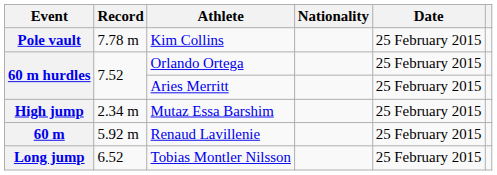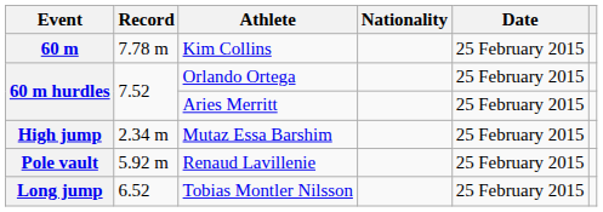 <table class="wikitable plainrowheaders sticky-header">
 <tr>
 <th scope="col">Event</th>
 <th scope="col">Record</th>
 <th scope="col">Athlete</th>
 <th scope="col">Nationality</th>
 <th scope="col">Date</th>
 <th scope="col"></th>
 </tr>
 <tr>
-<th scope="row"><a href='#'>Pole vault</a></th>
+<th scope="row"><a href='#'>60 m</a></th>
 <td>7.78 m</td>
 <td><a href='#'>Kim Collins</a></td>
 <td></td>
 <td>25 February 2015</td>
 <td></td>
 </tr>
 <tr>
 <th scope="rowgroup" rowspan="2"><a href='#'>60 m hurdles</a></th>
 <td rowspan="2">7.52</td>
 <td><a href='#'>Orlando Ortega</a></td>
 <td></td>
 <td>25 February 2015</td>
 <td></td>
 </tr>
 <tr>
 <td><a href='#'>Aries Merritt</a></td>
 <td></td>
 <td>25 February 2015</td>
 <td></td>
 </tr>
 <tr>
 <th scope="row"><a href='#'>High jump</a></th>
 <td>2.34 m</td>
 <td><a href='#'>Mutaz Essa Barshim</a></td>
 <td></td>
 <td>25 February 2015</td>
 <td></td>
 </tr>
 <tr>
-<th scope="row"><a href='#'>60 m</a></th>
+<th scope="row"><a href='#'>Pole vault</a></th>
 <td>5.92 m</td>
 <td><a href='#'>Renaud Lavillenie</a></td>
 <td></td>
 <td>25 February 2015</td>
 <td></td>
 </tr>
 <tr>
 <th scope="row"><a href='#'>Long jump</a></th>
 <td>6.52</td>
 <td><a href='#'>Tobias Montler Nilsson</a></td>
 <td></td>
 <td>25 February 2015</td>
 <td></td>
 </tr>
 </table>
